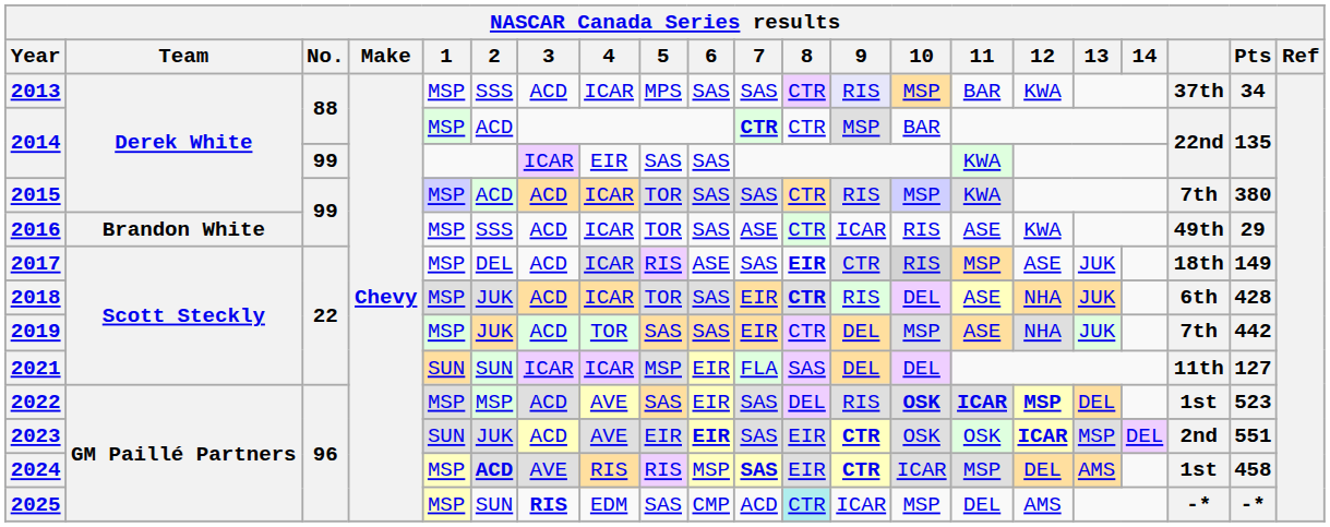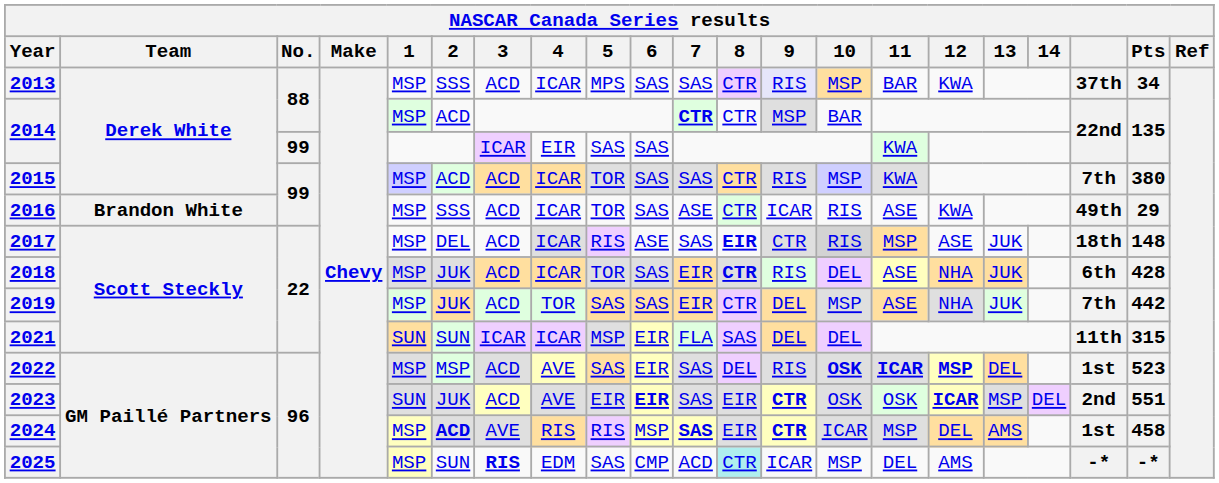 <table class="wikitable" style="text-align:center; font-size:80%">
 <tr>
 <th colspan=45><a href='#'>NASCAR Canada Series</a> results</th>
 </tr>
 <tr>
 <th>Year</th>
 <th>Team</th>
 <th>No.</th>
 <th>Make</th>
 <th>1</th>
 <th>2</th>
 <th>3</th>
 <th>4</th>
 <th>5</th>
 <th>6</th>
 <th>7</th>
 <th>8</th>
 <th>9</th>
 <th>10</th>
 <th>11</th>
 <th>12</th>
 <th>13</th>
 <th>14</th>
 <th></th>
 <th>Pts</th>
 <th>Ref</th>
 </tr>
 <tr>
 <th><a href='#'>2013</a></th>
 <th rowspan=4><a href='#'>Derek White</a></th>
 <th rowspan=2>88</th>
 <th rowspan="13"><a href='#'>Chevy</a></th>
 <td><a href='#'>MSP</a></td>
 <td><a href='#'>SSS</a></td>
 <td><a href='#'>ACD</a></td>
 <td><a href='#'>ICAR</a></td>
 <td><a href='#'>MPS</a></td>
 <td><a href='#'>SAS</a></td>
 <td><a href='#'>SAS</a></td>
 <td style="background:#EFCFFF;"><a href='#'>CTR</a><br></td>
 <td style="background: lavender;"><a href='#'>RIS</a></td>
 <td style="background:#FFDF9F;"><a href='#'>MSP</a><br></td>
 <td><a href='#'>BAR</a></td>
 <td><a href='#'>KWA</a></td>
 <td colspan=2></td>
 <th>37th</th>
 <th>34</th>
 <th rowspan=13></th>
 </tr>
 <tr>
 <th rowspan=2><a href='#'>2014</a></th>
 <td style="background:#DFFFDF;"><a href='#'>MSP</a><br></td>
 <td><a href='#'>ACD</a></td>
 <td colspan=4></td>
 <td style="background:#DFFFDF;"><strong><a href='#'>CTR</a><br></strong></td>
 <td><a href='#'>CTR</a></td>
 <td style="background:#DFDFDF;"><a href='#'>MSP</a><br></td>
 <td><a href='#'>BAR</a></td>
 <td colspan=4></td>
 <th rowspan=2>22nd</th>
 <th rowspan=2>135</th>
 </tr>
 <tr>
 <th>99</th>
 <td colspan=2></td>
 <td style="background:#EFCFFF;"><a href='#'>ICAR</a><br></td>
 <td><a href='#'>EIR</a></td>
 <td><a href='#'>SAS</a></td>
 <td><a href='#'>SAS</a></td>
 <td colspan=4></td>
 <td style="background:#DFFFDF;"><a href='#'>KWA</a><br></td>
 <td colspan=3></td>
 </tr>
 <tr>
 <th><a href='#'>2015</a></th>
 <th rowspan=2>99</th>
 <td style="background:#CFCFFF;"><a href='#'>MSP</a><br></td>
 <td style="background:#DFFFDF;"><a href='#'>ACD</a><br></td>
 <td style="background:#FFDF9F;"><a href='#'>ACD</a><br></td>
 <td style="background:#FFDF9F;"><a href='#'>ICAR</a><br></td>
 <td style="background:#DFDFDF;"><a href='#'>TOR</a><br></td>
 <td style="background:#DFDFDF;"><a href='#'>SAS</a><br></td>
 <td style="background:#DFDFDF;"><a href='#'>SAS</a><br></td>
 <td style="background:#FFDF9F;"><a href='#'>CTR</a><br></td>
 <td style="background:#DFDFDF;"><a href='#'>RIS</a><br></td>
 <td style="background:#CFCFFF;"><a href='#'>MSP</a><br></td>
 <td style="background:#DFDFDF;"><a href='#'>KWA</a><br></td>
 <td colspan=3></td>
 <th>7th</th>
 <th>380</th>
 </tr>
 <tr>
 <th><a href='#'>2016</a></th>
 <th>Brandon White</th>
 <td><a href='#'>MSP</a></td>
 <td><a href='#'>SSS</a></td>
 <td><a href='#'>ACD</a></td>
 <td><a href='#'>ICAR</a></td>
 <td><a href='#'>TOR</a></td>
 <td><a href='#'>SAS</a></td>
 <td><a href='#'>ASE</a></td>
 <td style="background:#DFFFDF;"><a href='#'>CTR</a><br></td>
 <td><a href='#'>ICAR</a></td>
 <td><a href='#'>RIS</a></td>
 <td><a href='#'>ASE</a></td>
 <td><a href='#'>KWA</a></td>
 <td colspan=2></td>
 <th>49th</th>
 <th>29</th>
 </tr>
 <tr>
 <th><a href='#'>2017</a></th>
 <th rowspan=4><a href='#'>Scott Steckly</a></th>
 <th rowspan=4>22</th>
 <td><a href='#'>MSP</a></td>
 <td><a href='#'>DEL</a></td>
 <td><a href='#'>ACD</a></td>
 <td style="background:#DFDFDF;"><a href='#'>ICAR</a><br></td>
 <td style="background:#EFCFFF;"><a href='#'>RIS</a><br></td>
 <td><a href='#'>ASE</a></td>
 <td><a href='#'>SAS</a></td>
 <td><strong><a href='#'>EIR</a></strong></td>
 <td style="background:#DFDFDF;"><a href='#'>CTR</a><br></td>
 <td style="background: lightgrey;"><a href='#'>RIS</a></td>
 <td style="background:#FFDF9F;"><a href='#'>MSP</a><br></td>
 <td><a href='#'>ASE</a></td>
 <td><a href='#'>JUK</a></td>
 <td></td>
 <th>18th</th>
-<th>149</th>
+<th>148</th>
 </tr>
 <tr>
 <th><a href='#'>2018</a></th>
 <td style="background:#DFDFDF;"><a href='#'>MSP</a><br></td>
 <td style="background:#DFDFDF;"><a href='#'>JUK</a><br></td>
 <td style="background:#FFDF9F;"><a href='#'>ACD</a><br></td>
 <td style="background:#FFDF9F;"><a href='#'>ICAR</a><br></td>
 <td style="background:#DFDFDF;"><a href='#'>TOR</a><br></td>
 <td style="background:#DFDFDF;"><a href='#'>SAS</a><br></td>
 <td style="background:#FFDF9F;"><a href='#'>EIR</a><br></td>
 <td style="background:#DFDFDF;"><strong><a href='#'>CTR</a><br></strong></td>
 <td style="background:#DFFFDF;"><a href='#'>RIS</a><br></td>
 <td style="background:#EFCFFF;"><a href='#'>DEL</a><br></td>
 <td style="background:#FFFFBF;"><a href='#'>ASE</a><br></td>
 <td style="background:#FFDF9F;"><a href='#'>NHA</a><br></td>
 <td style="background:#FFDF9F;"><a href='#'>JUK</a><br></td>
 <td></td>
 <th>6th</th>
 <th>428</th>
 </tr>
 <tr>
 <th><a href='#'>2019</a></th>
 <td style="background:#DFFFDF;"><a href='#'>MSP</a><br></td>
 <td style="background:#FFDF9F;"><a href='#'>JUK</a><br></td>
 <td style="background:#DFFFDF;"><a href='#'>ACD</a><br></td>
 <td style="background:#DFFFDF;"><a href='#'>TOR</a><br></td>
 <td style="background:#FFDF9F;"><a href='#'>SAS</a><br></td>
 <td style="background:#FFDF9F;"><a href='#'>SAS</a><br></td>
 <td style="background:#FFDF9F;"><a href='#'>EIR</a><br></td>
 <td style="background:#EFCFFF;"><a href='#'>CTR</a><br></td>
 <td style="background:#FFDF9F;"><a href='#'>DEL</a><br></td>
 <td style="background:#DFDFDF;"><a href='#'>MSP</a><br></td>
 <td style="background:#FFDF9F;"><a href='#'>ASE</a><br></td>
 <td style="background:#DFDFDF;"><a href='#'>NHA</a><br></td>
 <td style="background:#DFFFDF;"><a href='#'>JUK</a><br></td>
 <td></td>
 <th>7th</th>
 <th>442</th>
 </tr>
 <tr>
 <th><a href='#'>2021</a></th>
 <td style="background:#FFDF9F;"><a href='#'>SUN</a><br></td>
 <td style="background:#DFFFDF;"><a href='#'>SUN</a><br></td>
 <td style="background:#EFCFFF;"><a href='#'>ICAR</a><br></td>
 <td style="background:#EFCFFF;"><a href='#'>ICAR</a><br></td>
 <td style="background:#DFDFDF;"><a href='#'>MSP</a><br></td>
 <td style="background:#FFFFBF;"><a href='#'>EIR</a><br></td>
 <td style="background:#DFFFDF;"><a href='#'>FLA</a><br></td>
 <td style="background:#EFCFFF;"><a href='#'>SAS</a><br></td>
 <td style="background:#FFDF9F;"><a href='#'>DEL</a><br></td>
 <td style="background:#EFCFFF;"><a href='#'>DEL</a><br></td>
 <td colspan=4></td>
 <th>11th</th>
-<th>127</th>
+<th>315</th>
 </tr>
 <tr>
 <th><a href='#'>2022</a></th>
 <th rowspan=4>GM Paillé Partners</th>
 <th rowspan=4>96</th>
 <td style="background:#DFDFDF;"><a href='#'>MSP</a><br></td>
 <td style="background:#DFFFDF;"><a href='#'>MSP</a><br></td>
 <td style="background:#DFDFDF;"><a href='#'>ACD</a><br></td>
 <td style="background:#FFFFBF;"><a href='#'>AVE</a><br></td>
 <td style="background:#FFDF9F;"><a href='#'>SAS</a><br></td>
 <td style="background:#FFFFBF;"><a href='#'>EIR</a><br></td>
 <td style="background:#DFDFDF;"><a href='#'>SAS</a><br></td>
 <td style="background:#EFCFFF;"><a href='#'>DEL</a><br></td>
 <td style="background:#DFDFDF;"><a href='#'>RIS</a><br></td>
 <td style="background:#DFDFDF;"><strong><a href='#'>OSK</a><br></strong></td>
 <td style="background:#DFDFDF;"><strong><a href='#'>ICAR</a><br></strong></td>
 <td style="background:#FFFFBF;"><strong><a href='#'>MSP</a><br></strong></td>
 <td style="background:#FFDF9F;"><a href='#'>DEL</a><br></td>
 <td></td>
 <th>1st</th>
 <th>523</th>
 </tr>
 <tr>
 <th><a href='#'>2023</a></th>
 <td style="background:#DFDFDF;"><a href='#'>SUN</a><br></td>
 <td style="background:#DFDFDF;"><a href='#'>JUK</a><br></td>
 <td style="background:#FFFFBF;"><a href='#'>ACD</a><br></td>
 <td style="background:#DFDFDF;"><a href='#'>AVE</a><br></td>
 <td style="background:#DFDFDF;"><a href='#'>EIR</a><br></td>
 <td style="background:#FFFFBF;"><strong><a href='#'>EIR</a><br></strong></td>
 <td style="background:#DFDFDF;"><a href='#'>SAS</a><br></td>
 <td style="background:#DFDFDF;"><a href='#'>EIR</a><br></td>
 <td style="background:#FFFFBF;"><strong><a href='#'>CTR</a><br></strong></td>
 <td style="background:#DFDFDF;"><a href='#'>OSK</a><br></td>
 <td style="background:#DFFFDF;"><a href='#'>OSK</a><br></td>
 <td style="background:#FFFFBF;"><strong><a href='#'>ICAR</a><br></strong></td>
 <td style="background:#DFDFDF;"><a href='#'>MSP</a><br></td>
 <td style="background:#EFCFFF;"><a href='#'>DEL</a><br></td>
 <th>2nd</th>
 <th>551</th>
 </tr>
 <tr>
 <th><a href='#'>2024</a></th>
 <td style="background:#FFFFBF;"><a href='#'>MSP</a><br></td>
 <td style="background:#DFDFDF;"><strong><a href='#'>ACD</a></strong><br></td>
 <td style="background:#DFDFDF;"><a href='#'>AVE</a><br></td>
 <td style="background:#FFDF9F;"><a href='#'>RIS</a><br></td>
 <td style="background:#EFCFFF;"><a href='#'>RIS</a><br></td>
 <td style="background:#FFFFBF;"><a href='#'>MSP</a><br></td>
 <td style="background:#FFFFBF;"><strong><a href='#'>SAS</a></strong><br></td>
 <td style="background:#DFDFDF;"><a href='#'>EIR</a><br></td>
 <td style="background:#FFFFBF;"><strong><a href='#'>CTR</a> </strong><br></td>
 <td style="background:#DFDFDF;"><a href='#'>ICAR</a><br></td>
 <td style="background:#DFDFDF;"><a href='#'>MSP</a><br></td>
 <td style="background:#FFDF9F;"><a href='#'>DEL</a><br></td>
 <td style="background:#FFDF9F;"><a href='#'>AMS</a><br></td>
 <td></td>
 <th>1st</th>
 <th>458</th>
 </tr>
 <tr>
 <th><a href='#'>2025</a></th>
 <td style="background:#FFFFBF;"><a href='#'>MSP</a><br></td>
 <td><a href='#'>SUN</a></td>
 <td><strong><a href='#'>RIS</a></strong></td>
 <td><a href='#'>EDM</a></td>
 <td><a href='#'>SAS</a></td>
 <td><a href='#'>CMP</a></td>
 <td><a href='#'>ACD</a></td>
 <td style="background: paleturquoise;"><a href='#'>CTR</a></td>
 <td><a href='#'>ICAR</a></td>
 <td><a href='#'>MSP</a></td>
 <td><a href='#'>DEL</a></td>
 <td><a href='#'>AMS</a></td>
 <td colspan=2></td>
 <th>-*</th>
 <th>-*</th>
 </tr>
 </table>
